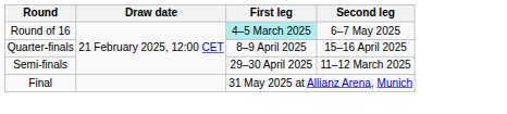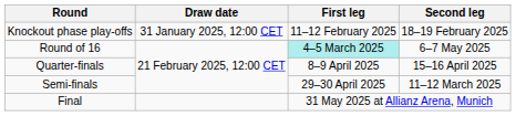 <table class="wikitable" style="text-align:center">
 <tr>
 <th>Round</th>
 <th>Draw date</th>
 <th>First leg</th>
 <th>Second leg</th>
+</tr>
+<tr>
+<td>Knockout phase play-offs</td>
+<td>31 January 2025, 12:00 <a href='#'>CET</a></td>
+<td>11–12 February 2025</td>
+<td>18–19 February 2025</td>
 </tr>
 <tr>
 <td>Round of 16</td>
 <td rowspan="3">21 February 2025, 12:00 <a href='#'>CET</a></td>
 <td style="background: paleturquoise;">4–5 March 2025</td>
 <td>6–7 May 2025</td>
 </tr>
 <tr>
 <td>Quarter-finals</td>
 <td>8–9 April 2025</td>
 <td>15–16 April 2025</td>
 </tr>
 <tr>
 <td>Semi-finals</td>
 <td>29–30 April 2025</td>
 <td>11–12 March 2025</td>
 </tr>
 <tr>
 <td>Final</td>
 <td></td>
 <td colspan="2">31 May 2025 at <a href='#'>Allianz Arena</a>, <a href='#'>Munich</a></td>
 </tr>
 </table>
